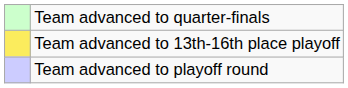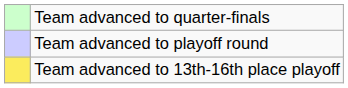 <table class="wikitable">
 <tr>
 <td style="background:#cfc;">    </td>
 <td>Team advanced to quarter-finals</td>
 </tr>
 <tr>
+<td style="background:#ccf;">    </td>
+<td>Team advanced to playoff round</td>
+</tr>
+<tr>
 <td style="background:#FBEC5D;">    </td>
 <td>Team advanced to 13th-16th place playoff</td>
 </tr>
-<tr>
-<td style="background:#ccf;">    </td>
-<td>Team advanced to playoff round</td>
-</tr>
 </table>
